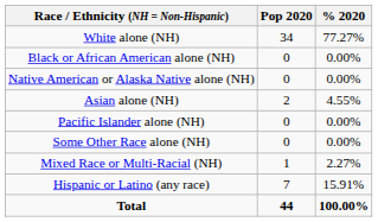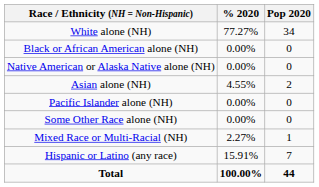 <table class="wikitable" style="text-align:center;">
 <tr>
 <th>Race / Ethnicity <small>(<em>NH = Non-Hispanic</em>)</small></th>
+<th>% 2020</th>
 <th>Pop 2020</th>
-<th>% 2020</th>
 </tr>
 <tr>
 <td><a href='#'>White</a> alone (NH)</td>
+<td>77.27%</td>
 <td>34</td>
-<td>77.27%</td>
 </tr>
 <tr>
 <td><a href='#'>Black or African American</a> alone (NH)</td>
+<td>0.00%</td>
 <td>0</td>
-<td>0.00%</td>
 </tr>
 <tr>
 <td><a href='#'>Native American</a> or <a href='#'>Alaska Native</a> alone (NH)</td>
+<td>0.00%</td>
 <td>0</td>
-<td>0.00%</td>
 </tr>
 <tr>
 <td><a href='#'>Asian</a> alone (NH)</td>
+<td>4.55%</td>
 <td>2</td>
-<td>4.55%</td>
 </tr>
 <tr>
 <td><a href='#'>Pacific Islander</a> alone (NH)</td>
+<td>0.00%</td>
 <td>0</td>
-<td>0.00%</td>
 </tr>
 <tr>
 <td><a href='#'>Some Other Race</a> alone (NH)</td>
+<td>0.00%</td>
 <td>0</td>
-<td>0.00%</td>
 </tr>
 <tr>
 <td><a href='#'>Mixed Race or Multi-Racial</a> (NH)</td>
+<td>2.27%</td>
 <td>1</td>
-<td>2.27%</td>
 </tr>
 <tr>
 <td><a href='#'>Hispanic or Latino</a> (any race)</td>
+<td>15.91%</td>
 <td>7</td>
-<td>15.91%</td>
 </tr>
 <tr>
 <td><strong>Total</strong></td>
+<td><strong>100.00%</strong></td>
 <td><strong>44</strong></td>
-<td><strong>100.00%</strong></td>
 </tr>
 </table>
